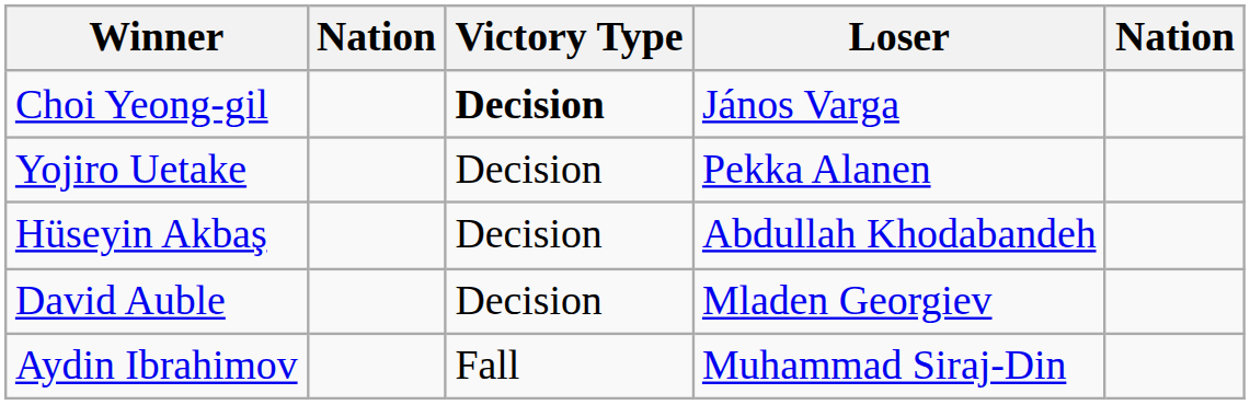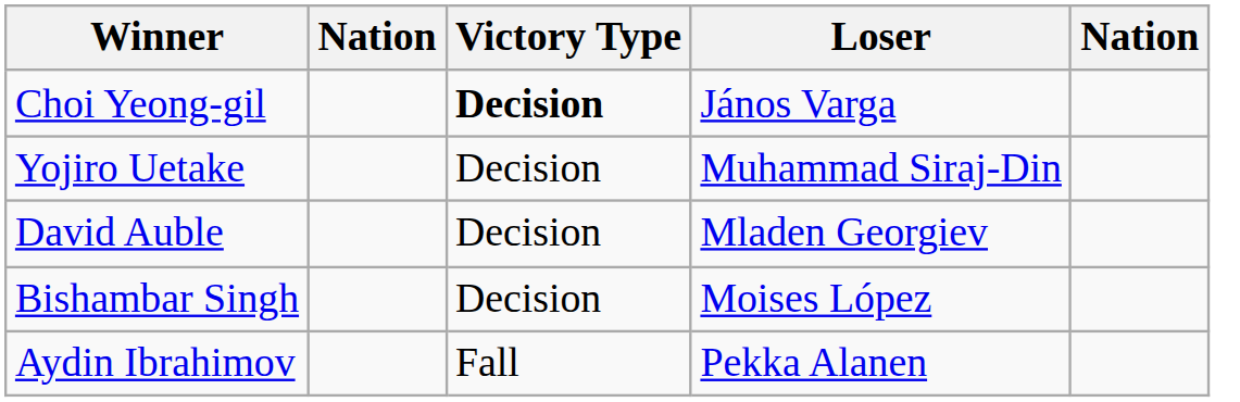 <table class="wikitable sortable" style="text-align:left;">
 <tr>
 <th>Winner</th>
 <th>Nation</th>
 <th>Victory Type</th>
 <th>Loser</th>
 <th>Nation</th>
 </tr>
 <tr>
 <td><a href='#'>Choi Yeong-gil</a></td>
 <td></td>
 <td><strong>Decision</strong></td>
 <td><a href='#'>János Varga</a></td>
 <td></td>
 </tr>
 <tr>
 <td><a href='#'>Yojiro Uetake</a></td>
 <td></td>
 <td>Decision</td>
-<td><a href='#'>Pekka Alanen</a></td>
-<td></td>
-</tr>
-<tr>
-<td><a href='#'>Hüseyin Akbaş</a></td>
-<td></td>
-<td>Decision</td>
-<td><a href='#'>Abdullah Khodabandeh</a></td>
+<td><a href='#'>Muhammad Siraj-Din</a></td>
 <td></td>
 </tr>
 <tr>
 <td><a href='#'>David Auble</a></td>
 <td></td>
 <td>Decision</td>
 <td><a href='#'>Mladen Georgiev</a></td>
 <td></td>
 </tr>
 <tr>
+<td><a href='#'>Bishambar Singh</a></td>
+<td></td>
+<td>Decision</td>
+<td><a href='#'>Moises López</a></td>
+<td></td>
+</tr>
+<tr>
 <td><a href='#'>Aydin Ibrahimov</a></td>
 <td></td>
 <td>Fall</td>
-<td><a href='#'>Muhammad Siraj-Din</a></td>
+<td><a href='#'>Pekka Alanen</a></td>
 <td></td>
 </tr>
 </table>
